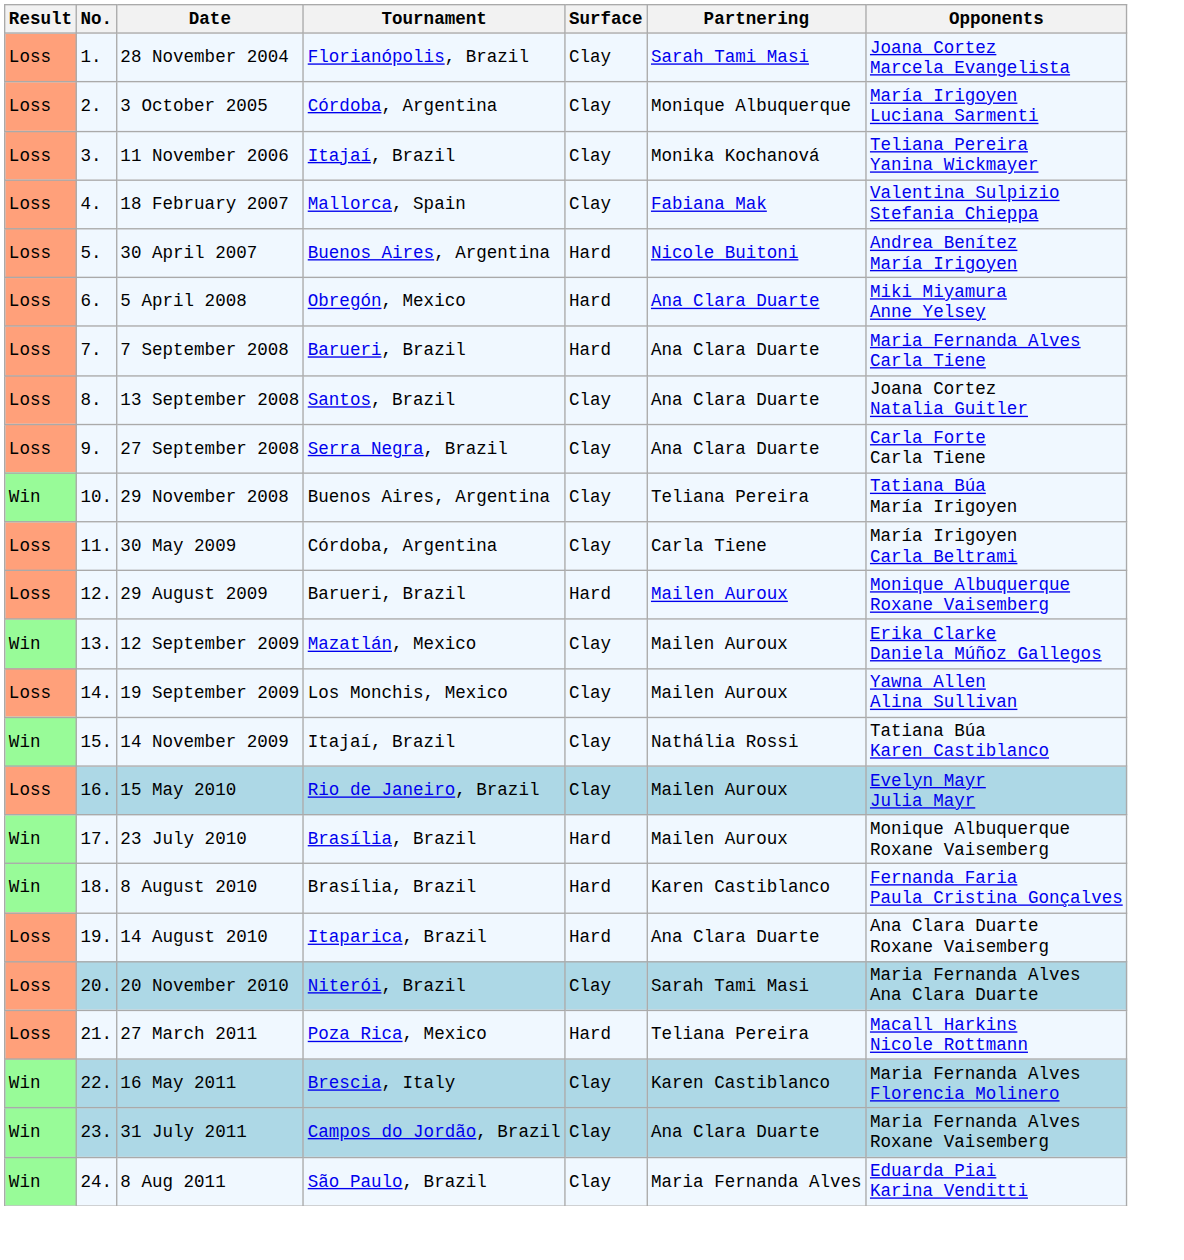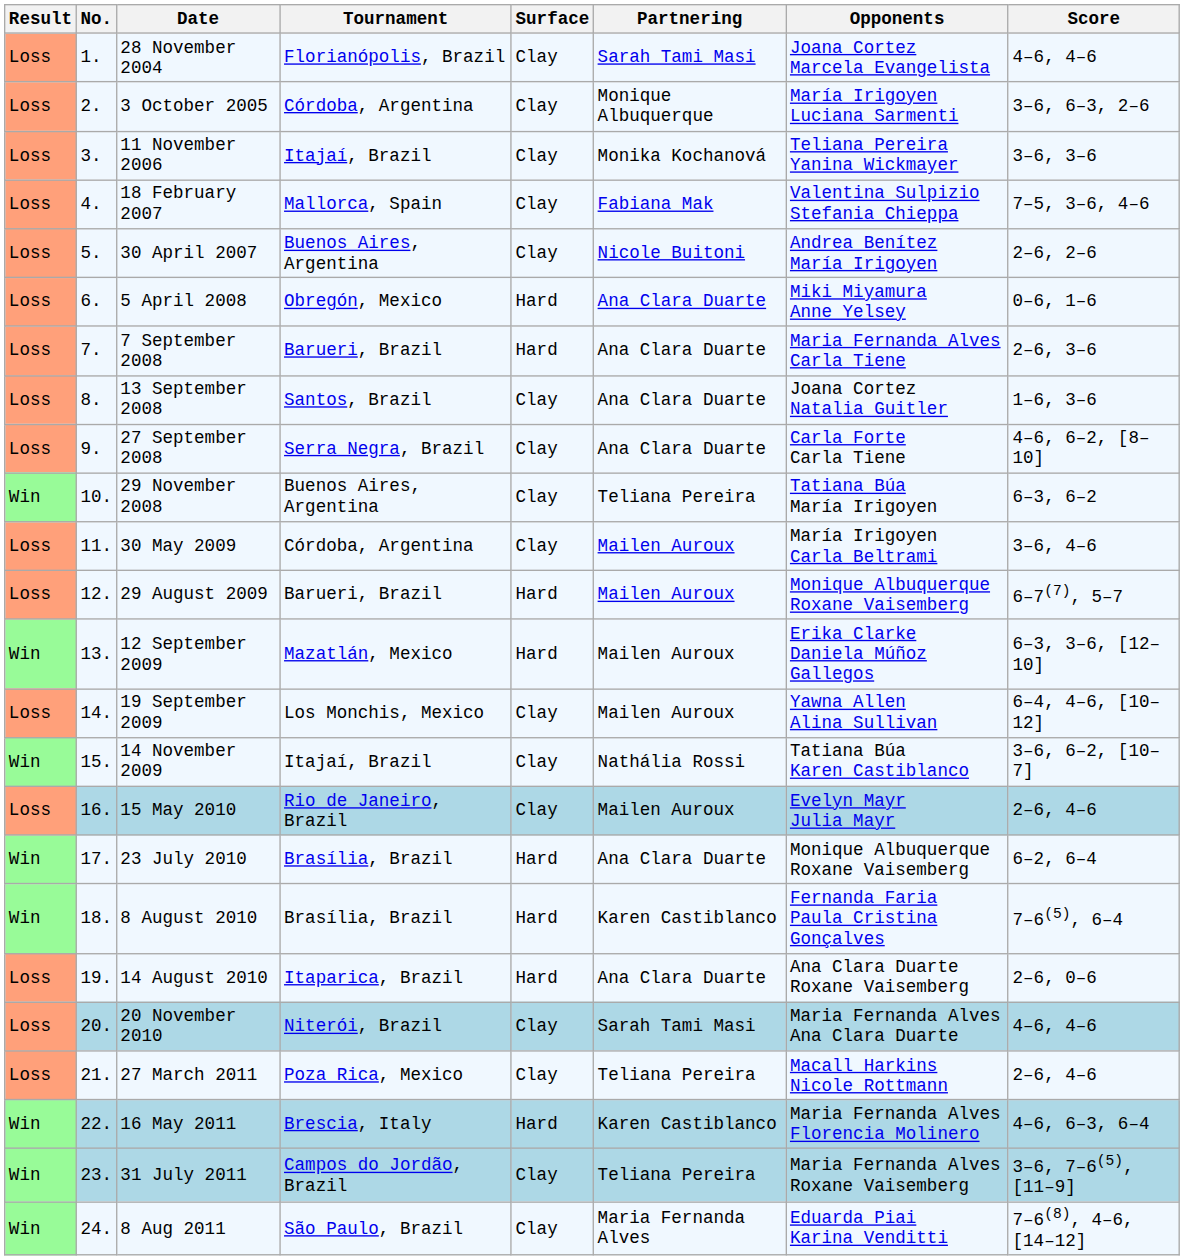 <table class="wikitable">
 <tr>
 <th>Result</th>
 <th>No.</th>
 <th>Date</th>
 <th>Tournament</th>
 <th>Surface</th>
 <th>Partnering</th>
 <th>Opponents</th>
+<th>Score</th>
 </tr>
 <tr style="background:#f0f8ff;">
 <td style="background:#ffa07a;">Loss</td>
 <td>1.</td>
 <td>28 November 2004</td>
 <td><a href='#'>Florianópolis</a>, Brazil</td>
 <td>Clay</td>
 <td> <a href='#'>Sarah Tami Masi</a></td>
 <td> <a href='#'>Joana Cortez</a> <br>  <a href='#'>Marcela Evangelista</a></td>
+<td>4–6, 4–6</td>
 </tr>
 <tr style="background:#f0f8ff;">
 <td style="background:#ffa07a;">Loss</td>
 <td>2.</td>
 <td>3 October 2005</td>
 <td><a href='#'>Córdoba</a>, Argentina</td>
 <td>Clay</td>
 <td> Monique Albuquerque</td>
 <td> <a href='#'>María Irigoyen</a> <br>  <a href='#'>Luciana Sarmenti</a></td>
+<td>3–6, 6–3, 2–6</td>
 </tr>
 <tr style="background:#f0f8ff;">
 <td style="background:#ffa07a;">Loss</td>
 <td>3.</td>
 <td>11 November 2006</td>
 <td><a href='#'>Itajaí</a>, Brazil</td>
 <td>Clay</td>
 <td> Monika Kochanová</td>
 <td> <a href='#'>Teliana Pereira</a> <br>  <a href='#'>Yanina Wickmayer</a></td>
+<td>3–6, 3–6</td>
 </tr>
 <tr style="background:#f0f8ff;">
 <td style="background:#ffa07a;">Loss</td>
 <td>4.</td>
 <td>18 February 2007</td>
 <td><a href='#'>Mallorca</a>, Spain</td>
 <td>Clay</td>
 <td> <a href='#'>Fabiana Mak</a></td>
 <td> <a href='#'>Valentina Sulpizio</a> <br>  <a href='#'>Stefania Chieppa</a></td>
+<td>7–5, 3–6, 4–6</td>
 </tr>
 <tr bgcolor=#f0f8ff>
 <td style="background:#ffa07a;">Loss</td>
 <td>5.</td>
 <td>30 April 2007</td>
 <td><a href='#'>Buenos Aires</a>, Argentina</td>
-<td>Hard</td>
+<td>Clay</td>
 <td> <a href='#'>Nicole Buitoni</a></td>
 <td> <a href='#'>Andrea Benítez</a> <br>  <a href='#'>María Irigoyen</a></td>
+<td>2–6, 2–6</td>
 </tr>
 <tr bgcolor="#f0f8ff">
 <td style="background:#ffa07a;">Loss</td>
 <td>6.</td>
 <td>5 April 2008</td>
 <td><a href='#'>Obregón</a>, Mexico</td>
 <td>Hard</td>
 <td> <a href='#'>Ana Clara Duarte</a></td>
 <td> <a href='#'>Miki Miyamura</a> <br>  <a href='#'>Anne Yelsey</a></td>
+<td>0–6, 1–6</td>
 </tr>
 <tr bgcolor="#f0f8ff">
 <td style="background:#ffa07a;">Loss</td>
 <td>7.</td>
 <td>7 September 2008</td>
 <td><a href='#'>Barueri</a>, Brazil</td>
 <td>Hard</td>
 <td> Ana Clara Duarte</td>
 <td> <a href='#'>Maria Fernanda Alves</a> <br>  <a href='#'>Carla Tiene</a></td>
+<td>2–6, 3–6</td>
 </tr>
 <tr bgcolor="#f0f8ff">
 <td style="background:#ffa07a;">Loss</td>
 <td>8.</td>
 <td>13 September 2008</td>
 <td><a href='#'>Santos</a>, Brazil</td>
 <td>Clay</td>
 <td> Ana Clara Duarte</td>
 <td> Joana Cortez <br>  <a href='#'>Natalia Guitler</a></td>
+<td>1–6, 3–6</td>
 </tr>
 <tr bgcolor="#f0f8ff">
 <td style="background:#ffa07a;">Loss</td>
 <td>9.</td>
 <td>27 September 2008</td>
 <td><a href='#'>Serra Negra</a>, Brazil</td>
 <td>Clay</td>
 <td> Ana Clara Duarte</td>
 <td> <a href='#'>Carla Forte</a> <br>  Carla Tiene</td>
+<td>4–6, 6–2, [8–10]</td>
 </tr>
 <tr style="background:#f0f8ff;">
 <td style="background:#98fb98;">Win</td>
 <td>10.</td>
 <td>29 November 2008</td>
 <td>Buenos Aires, Argentina</td>
 <td>Clay</td>
 <td> Teliana Pereira</td>
 <td> <a href='#'>Tatiana Búa</a> <br>  María Irigoyen</td>
+<td>6–3, 6–2</td>
 </tr>
 <tr bgcolor=#f0f8ff>
 <td style="background:#ffa07a;">Loss</td>
 <td>11.</td>
 <td>30 May 2009</td>
 <td>Córdoba, Argentina</td>
 <td>Clay</td>
-<td> Carla Tiene</td>
+<td> <a href='#'>Mailen Auroux</a></td>
 <td> María Irigoyen <br>  <a href='#'>Carla Beltrami</a></td>
+<td>3–6, 4–6</td>
 </tr>
 <tr bgcolor=#f0f8ff>
 <td style="background:#ffa07a;">Loss</td>
 <td>12.</td>
 <td>29 August 2009</td>
 <td>Barueri, Brazil</td>
 <td>Hard</td>
 <td> <a href='#'>Mailen Auroux</a></td>
 <td> <a href='#'>Monique Albuquerque</a> <br>  <a href='#'>Roxane Vaisemberg</a></td>
+<td>6–7<sup>(7)</sup>, 5–7</td>
 </tr>
 <tr bgcolor=#f0f8ff>
 <td style="background:#98fb98;">Win</td>
 <td>13.</td>
 <td>12 September 2009</td>
 <td><a href='#'>Mazatlán</a>, Mexico</td>
-<td>Clay</td>
+<td>Hard</td>
 <td> Mailen Auroux</td>
 <td> <a href='#'>Erika Clarke</a> <br>  <a href='#'>Daniela Múñoz Gallegos</a></td>
+<td>6–3, 3–6, [12–10]</td>
 </tr>
 <tr bgcolor=#f0f8ff>
 <td style="background:#ffa07a;">Loss</td>
 <td>14.</td>
 <td>19 September 2009</td>
 <td>Los Monchis, Mexico</td>
 <td>Clay</td>
 <td> Mailen Auroux</td>
 <td> <a href='#'>Yawna Allen</a> <br>  <a href='#'>Alina Sullivan</a></td>
+<td>6–4, 4–6, [10–12]</td>
 </tr>
 <tr bgcolor="#f0f8ff">
 <td style="background:#98fb98;">Win</td>
 <td>15.</td>
 <td>14 November 2009</td>
 <td>Itajaí, Brazil</td>
 <td>Clay</td>
 <td> Nathália Rossi</td>
 <td> Tatiana Búa <br>  <a href='#'>Karen Castiblanco</a></td>
+<td>3–6, 6–2, [10–7]</td>
 </tr>
 <tr style="background:lightblue;">
 <td style="background:#ffa07a;">Loss</td>
 <td>16.</td>
 <td>15 May 2010</td>
 <td><a href='#'>Rio de Janeiro</a>, Brazil</td>
 <td>Clay</td>
 <td> Mailen Auroux</td>
 <td> <a href='#'>Evelyn Mayr</a> <br>  <a href='#'>Julia Mayr</a></td>
+<td>2–6, 4–6</td>
 </tr>
 <tr bgcolor="#f0f8ff">
 <td style="background:#98fb98;">Win</td>
 <td>17.</td>
 <td>23 July 2010</td>
 <td><a href='#'>Brasília</a>, Brazil</td>
 <td>Hard</td>
-<td> Mailen Auroux</td>
+<td> Ana Clara Duarte</td>
 <td> Monique Albuquerque <br>  Roxane Vaisemberg</td>
+<td>6–2, 6–4</td>
 </tr>
 <tr bgcolor="#f0f8ff">
 <td style="background:#98fb98;">Win</td>
 <td>18.</td>
 <td>8 August 2010</td>
 <td>Brasília, Brazil</td>
 <td>Hard</td>
 <td> Karen Castiblanco</td>
 <td> <a href='#'>Fernanda Faria</a> <br>  <a href='#'>Paula Cristina Gonçalves</a></td>
+<td>7–6<sup>(5)</sup>, 6–4</td>
 </tr>
 <tr bgcolor="#f0f8ff">
 <td style="background:#ffa07a;">Loss</td>
 <td>19.</td>
 <td>14 August 2010</td>
 <td><a href='#'>Itaparica</a>, Brazil</td>
 <td>Hard</td>
 <td> Ana Clara Duarte</td>
 <td> Ana Clara Duarte <br>  Roxane Vaisemberg</td>
+<td>2–6, 0–6</td>
 </tr>
 <tr bgcolor="lightblue">
 <td style="background:#ffa07a;">Loss</td>
 <td>20.</td>
 <td>20 November 2010</td>
 <td><a href='#'>Niterói</a>, Brazil</td>
 <td>Clay</td>
 <td> Sarah Tami Masi</td>
 <td> Maria Fernanda Alves <br>  Ana Clara Duarte</td>
+<td>4–6, 4–6</td>
 </tr>
 <tr style="background:#f0f8ff;">
 <td style="background:#ffa07a;">Loss</td>
 <td>21.</td>
 <td>27 March 2011</td>
 <td><a href='#'>Poza Rica</a>, Mexico</td>
-<td>Hard</td>
+<td>Clay</td>
 <td> Teliana Pereira</td>
 <td> <a href='#'>Macall Harkins</a> <br>  <a href='#'>Nicole Rottmann</a></td>
+<td>2–6, 4–6</td>
 </tr>
 <tr style="background:lightblue;">
 <td style="background:#98fb98;">Win</td>
 <td>22.</td>
 <td>16 May 2011</td>
 <td><a href='#'>Brescia</a>, Italy</td>
-<td>Clay</td>
+<td>Hard</td>
 <td> Karen Castiblanco</td>
 <td> Maria Fernanda Alves <br>  <a href='#'>Florencia Molinero</a></td>
+<td>4–6, 6–3, 6–4</td>
 </tr>
 <tr style="background:lightblue;">
 <td style="background:#98fb98;">Win</td>
 <td>23.</td>
 <td>31 July 2011</td>
 <td><a href='#'>Campos do Jordão</a>, Brazil</td>
 <td>Clay</td>
-<td> Ana Clara Duarte</td>
+<td> Teliana Pereira</td>
 <td> Maria Fernanda Alves <br>  Roxane Vaisemberg</td>
+<td>3–6, 7–6<sup>(5)</sup>, [11–9]</td>
 </tr>
 <tr style="background:#f0f8ff;">
 <td style="background:#98fb98;">Win</td>
 <td>24.</td>
 <td>8 Aug 2011</td>
 <td><a href='#'>São Paulo</a>, Brazil</td>
 <td>Clay</td>
 <td> Maria Fernanda Alves</td>
 <td> <a href='#'>Eduarda Piai</a> <br>  <a href='#'>Karina Venditti</a></td>
+<td>7–6<sup>(8)</sup>, 4–6, [14–12]</td>
 </tr>
 </table>
